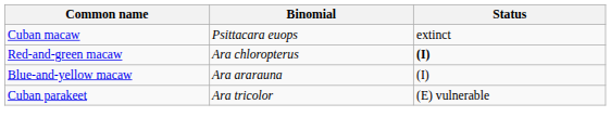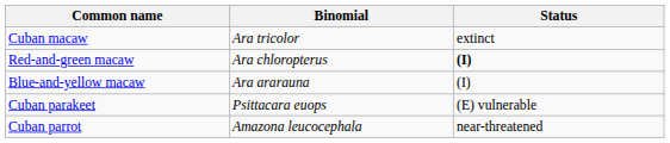 <table width=60% class="wikitable">
 <tr>
 <th width=34%>Common name</th>
 <th width=34%>Binomial</th>
 <th width=32%>Status</th>
 </tr>
 <tr>
 <td><a href='#'>Cuban macaw</a></td>
-<td><em>Psittacara euops</em></td>
+<td><em>Ara tricolor</em></td>
 <td>extinct</td>
 </tr>
 <tr>
 <td><a href='#'>Red-and-green macaw</a></td>
 <td><em>Ara chloropterus</em></td>
 <td><strong>(I)</strong></td>
 </tr>
 <tr>
 <td><a href='#'>Blue-and-yellow macaw</a></td>
 <td><em>Ara ararauna</em></td>
 <td>(I)</td>
 </tr>
 <tr>
 <td><a href='#'>Cuban parakeet</a></td>
-<td><em>Ara tricolor</em></td>
+<td><em>Psittacara euops</em></td>
 <td>(E) vulnerable</td>
 </tr>
+<tr>
+<td><a href='#'>Cuban parrot</a></td>
+<td><em>Amazona leucocephala</em></td>
+<td>near-threatened</td>
+</tr>
 </table>
